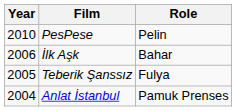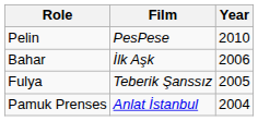 <table class="wikitable sortable">
 <tr>
+<th scope="col">Role</th>
+<th scope="col">Film</th>
 <th scope="col">Year</th>
-<th scope="col">Film</th>
-<th scope="col">Role</th>
 </tr>
 <tr>
+<td>Pelin</td>
+<td><em>PesPese</em></td>
 <td>2010</td>
-<td><em>PesPese</em></td>
-<td>Pelin</td>
 </tr>
 <tr>
+<td>Bahar</td>
+<td><em>İlk Aşk</em></td>
 <td>2006</td>
-<td><em>İlk Aşk</em></td>
-<td>Bahar</td>
 </tr>
 <tr>
+<td>Fulya</td>
+<td><em>Teberik Şanssız</em></td>
 <td>2005</td>
-<td><em>Teberik Şanssız</em></td>
-<td>Fulya</td>
 </tr>
 <tr>
+<td>Pamuk Prenses</td>
+<td><em><a href='#'>Anlat İstanbul</a></em></td>
 <td>2004</td>
-<td><em><a href='#'>Anlat İstanbul</a></em></td>
-<td>Pamuk Prenses</td>
 </tr>
 </table>
